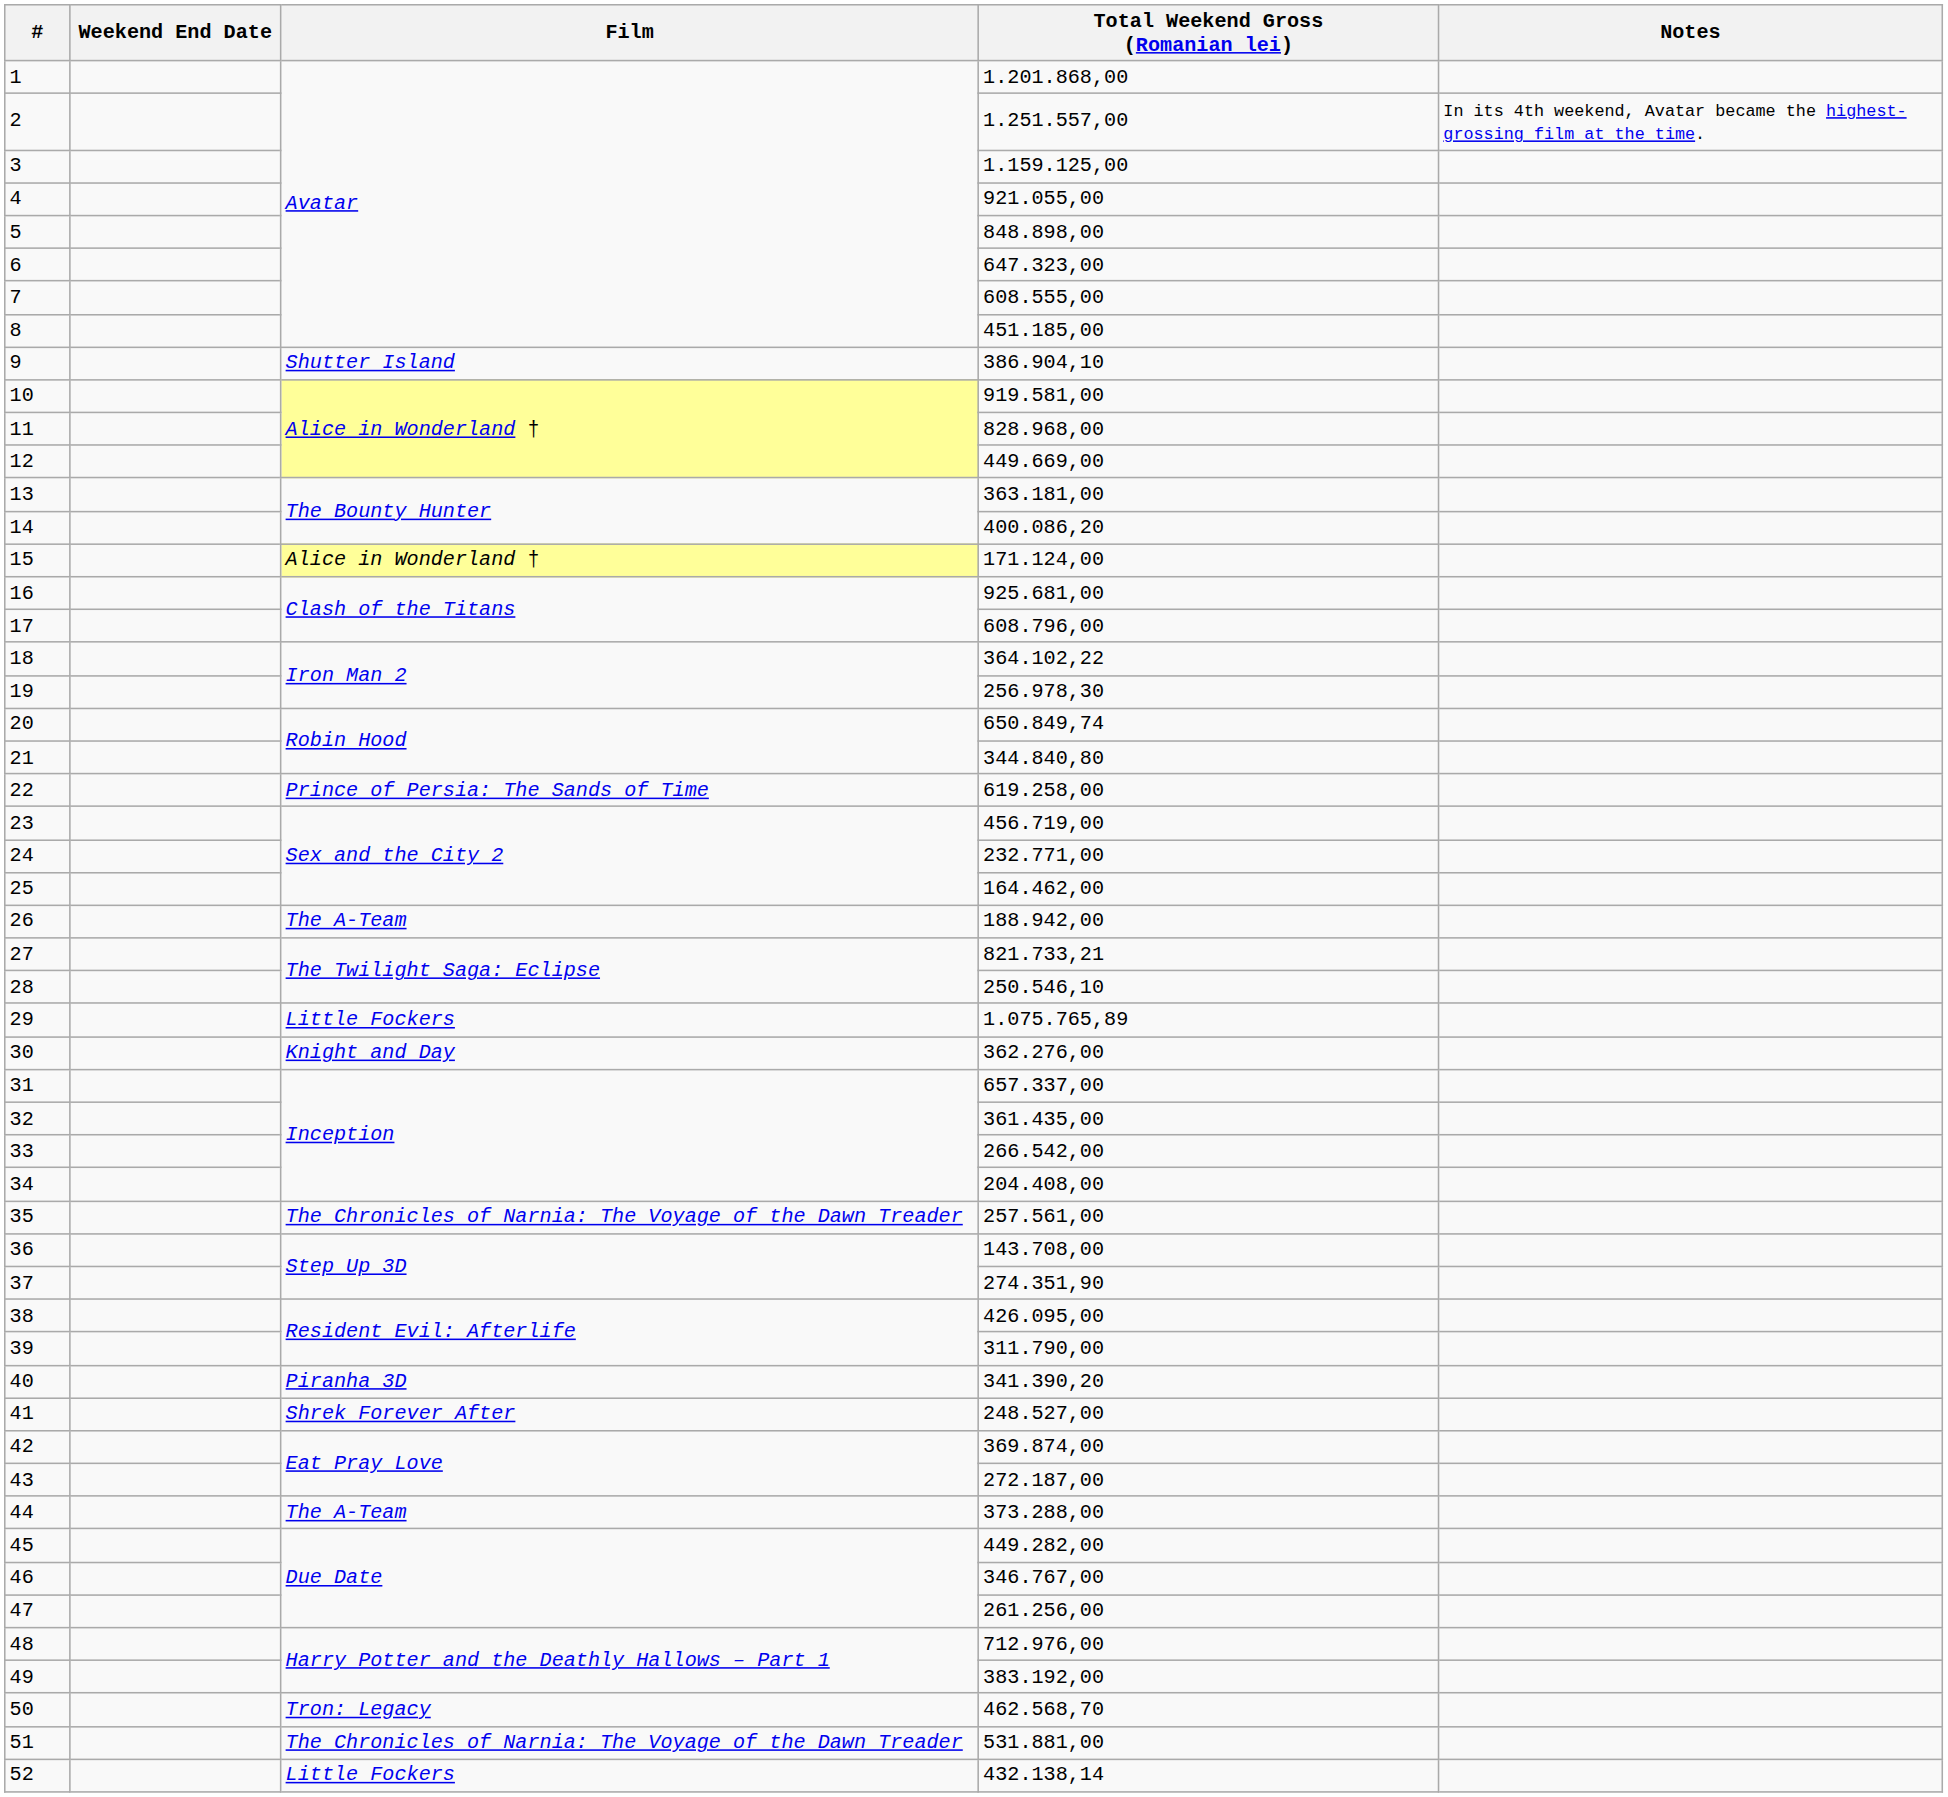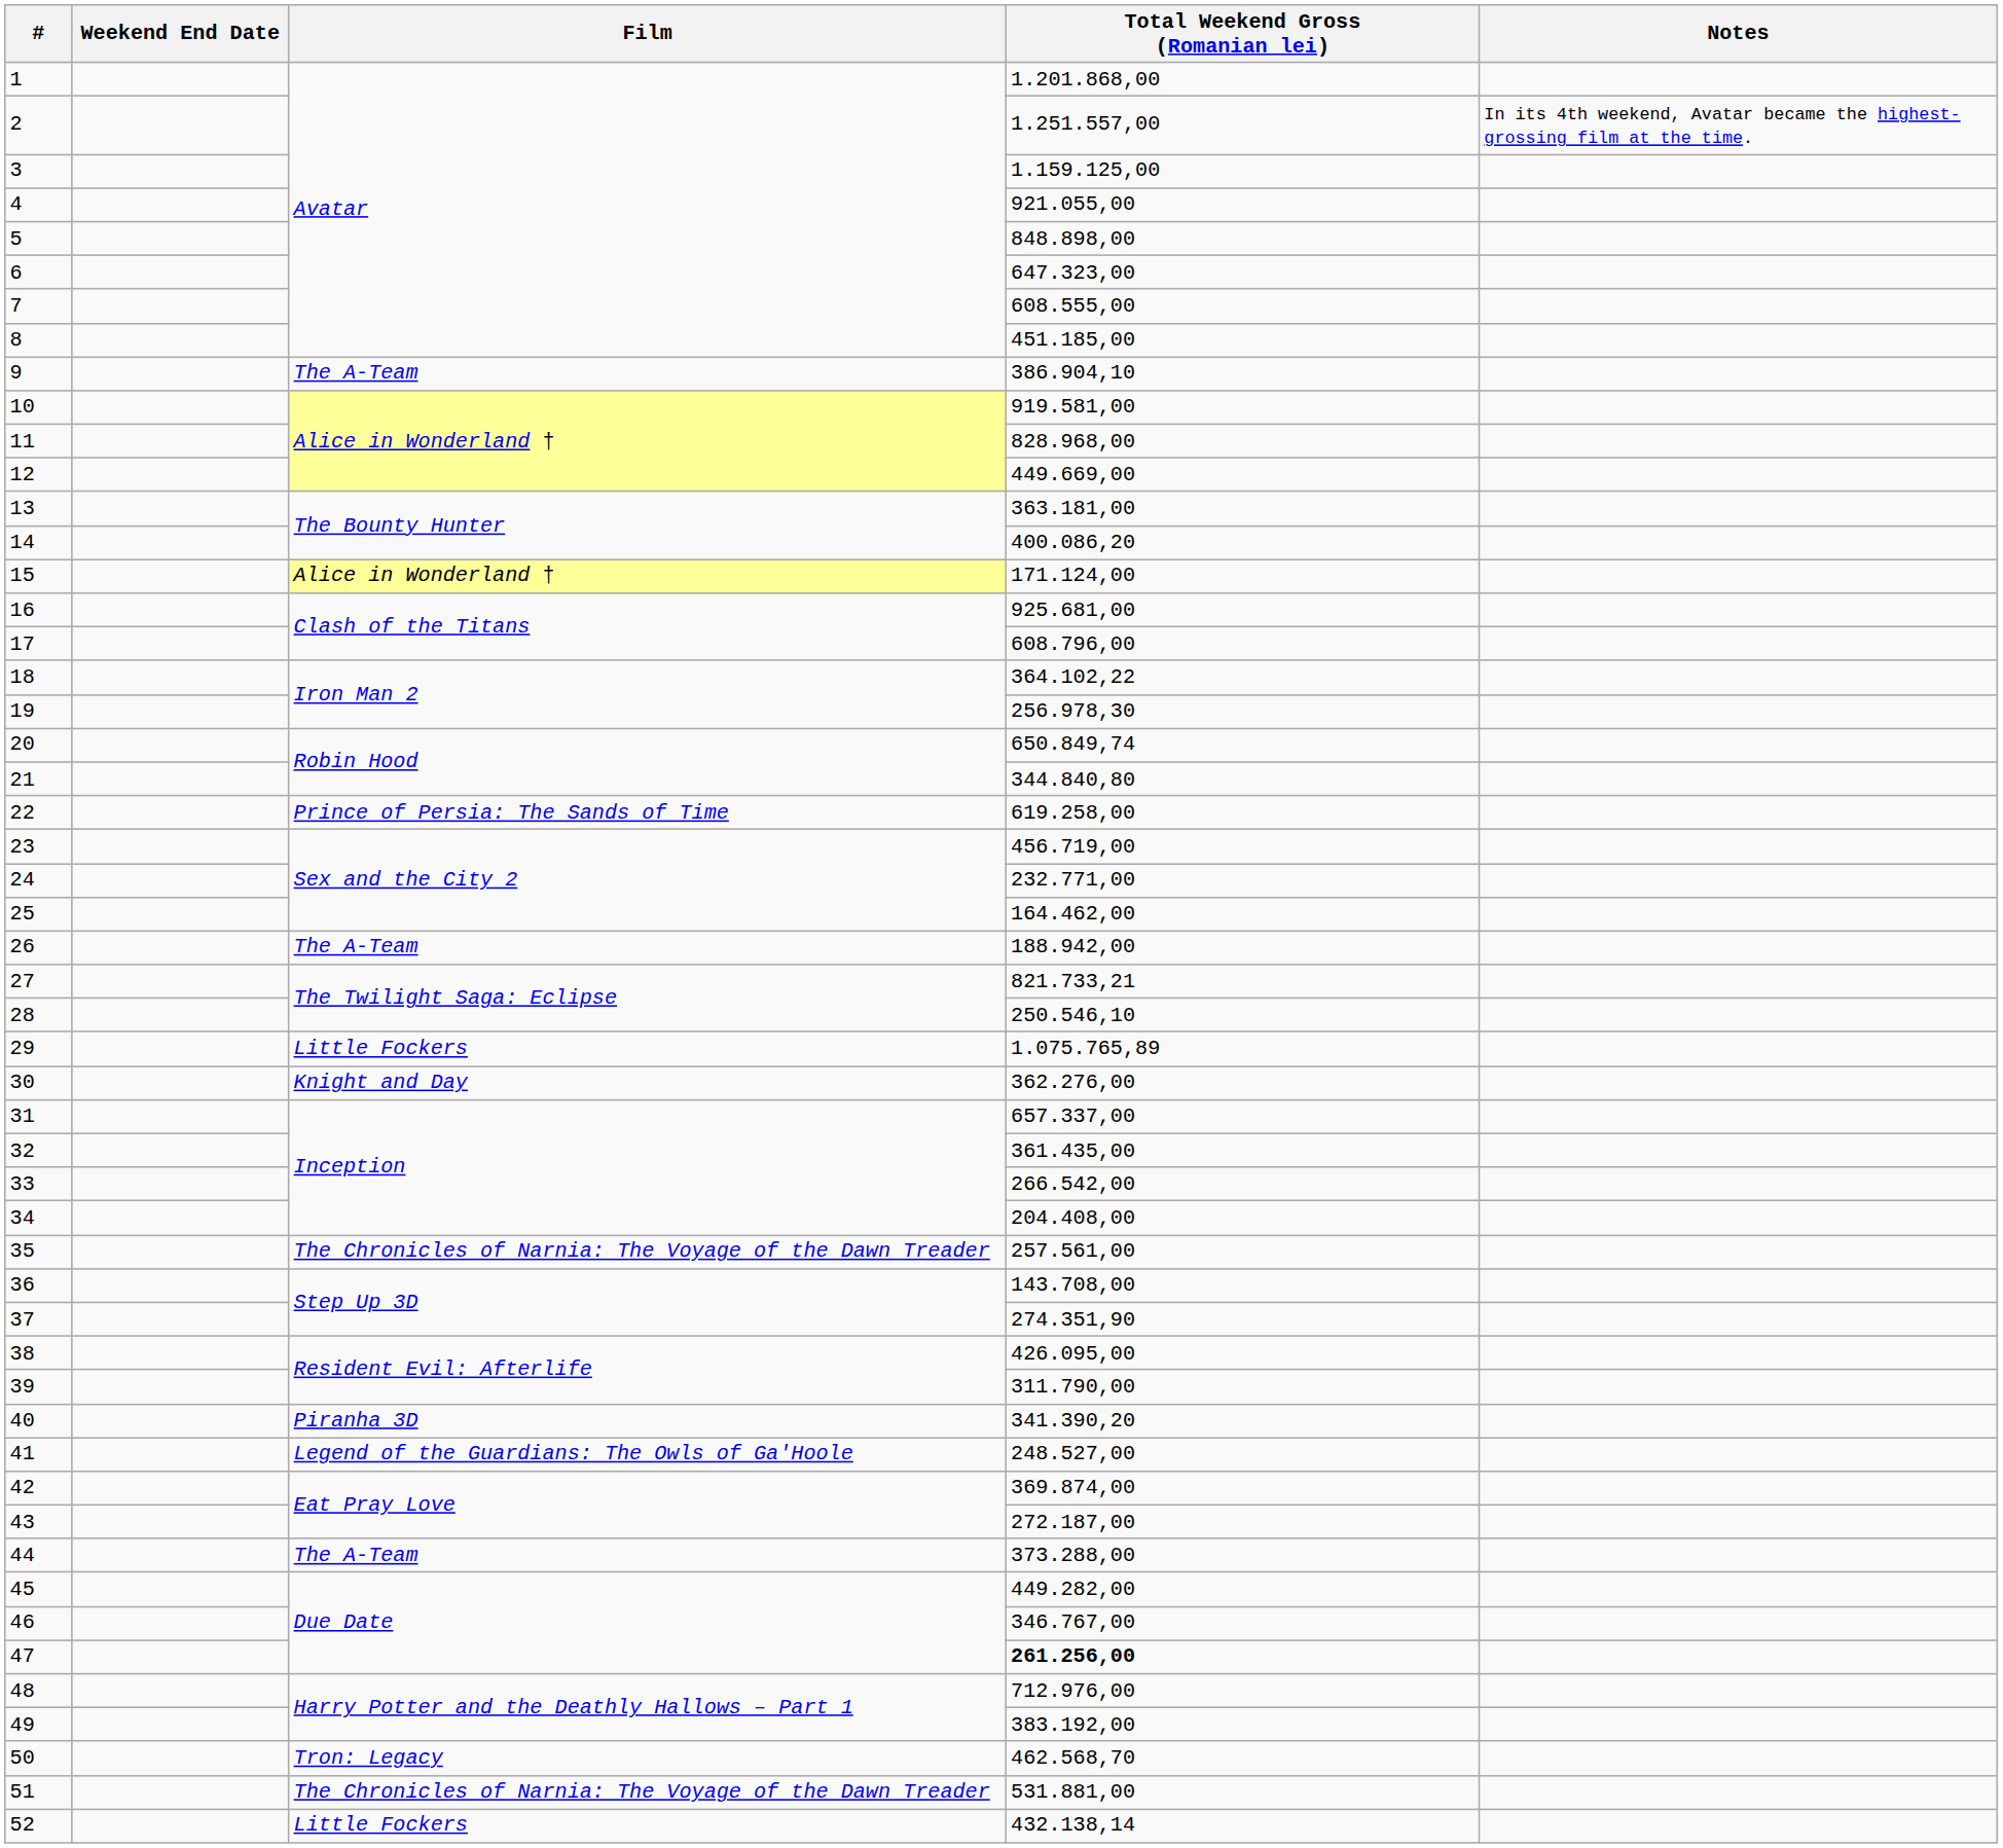 <table class="wikitable sortable">
 <tr>
 <th abbr="Week">#</th>
 <th abbr="Date" style="width:130px">Weekend End Date</th>
 <th width="36%">Film</th>
 <th abbr="Gross">Total Weekend Gross<br>(<a href='#'>Romanian lei</a>)</th>
 <th width="26%">Notes</th>
 </tr>
 <tr>
 <td>1</td>
 <td></td>
 <td rowspan="8"><em><a href='#'>Avatar</a></em></td>
 <td>1.201.868,00</td>
 <td></td>
 </tr>
 <tr>
 <td>2</td>
 <td></td>
 <td>1.251.557,00</td>
 <td><small>In its 4th weekend, Avatar became the <a href='#'>highest-grossing film at the time</a>.</small></td>
 </tr>
 <tr>
 <td>3</td>
 <td></td>
 <td>1.159.125,00</td>
 <td></td>
 </tr>
 <tr>
 <td>4</td>
 <td></td>
 <td> 921.055,00</td>
 <td></td>
 </tr>
 <tr>
 <td>5</td>
 <td></td>
 <td> 848.898,00</td>
 <td></td>
 </tr>
 <tr>
 <td>6</td>
 <td></td>
 <td> 647.323,00</td>
 <td></td>
 </tr>
 <tr>
 <td>7</td>
 <td></td>
 <td> 608.555,00</td>
 <td></td>
 </tr>
 <tr>
 <td>8</td>
 <td></td>
 <td> 451.185,00</td>
 <td></td>
 </tr>
 <tr>
 <td>9</td>
 <td></td>
-<td><em><a href='#'>Shutter Island</a></em></td>
+<td><em><a href='#'>The A-Team</a></em></td>
 <td> 386.904,10</td>
 <td></td>
 </tr>
 <tr>
 <td>10</td>
 <td></td>
 <td rowspan="3" style="background-color:#FFFF99"><em><a href='#'>Alice in Wonderland</a></em> †</td>
 <td> 919.581,00</td>
 <td></td>
 </tr>
 <tr>
 <td>11</td>
 <td></td>
 <td> 828.968,00</td>
 <td></td>
 </tr>
 <tr>
 <td>12</td>
 <td></td>
 <td> 449.669,00</td>
 <td></td>
 </tr>
 <tr>
 <td>13</td>
 <td></td>
 <td rowspan="2"><em><a href='#'>The Bounty Hunter</a></em></td>
 <td> 363.181,00</td>
 <td></td>
 </tr>
 <tr>
 <td>14</td>
 <td></td>
 <td> 400.086,20</td>
 <td></td>
 </tr>
 <tr>
 <td>15</td>
 <td></td>
 <td style="background-color:#FFFF99"><em>Alice in Wonderland</em> †</td>
 <td> 171.124,00</td>
 <td></td>
 </tr>
 <tr>
 <td>16</td>
 <td></td>
 <td rowspan="2"><em><a href='#'>Clash of the Titans</a></em></td>
 <td> 925.681,00</td>
 <td></td>
 </tr>
 <tr>
 <td>17</td>
 <td></td>
 <td> 608.796,00</td>
 <td></td>
 </tr>
 <tr>
 <td>18</td>
 <td></td>
 <td rowspan="2"><em><a href='#'>Iron Man 2</a></em></td>
 <td> 364.102,22</td>
 <td></td>
 </tr>
 <tr>
 <td>19</td>
 <td></td>
 <td> 256.978,30</td>
 <td></td>
 </tr>
 <tr>
 <td>20</td>
 <td></td>
 <td rowspan="2"><em><a href='#'>Robin Hood</a></em></td>
 <td> 650.849,74</td>
 <td></td>
 </tr>
 <tr>
 <td>21</td>
 <td></td>
 <td> 344.840,80</td>
 <td></td>
 </tr>
 <tr>
 <td>22</td>
 <td></td>
 <td><em><a href='#'>Prince of Persia: The Sands of Time</a></em></td>
 <td> 619.258,00</td>
 <td></td>
 </tr>
 <tr>
 <td>23</td>
 <td></td>
 <td rowspan="3"><em><a href='#'>Sex and the City 2</a></em></td>
 <td> 456.719,00</td>
 <td></td>
 </tr>
 <tr>
 <td>24</td>
 <td></td>
 <td> 232.771,00</td>
 <td></td>
 </tr>
 <tr>
 <td>25</td>
 <td></td>
 <td> 164.462,00</td>
 <td></td>
 </tr>
 <tr>
 <td>26</td>
 <td></td>
 <td><em><a href='#'>The A-Team</a></em></td>
 <td> 188.942,00</td>
 <td></td>
 </tr>
 <tr>
 <td>27</td>
 <td></td>
 <td rowspan="2"><em><a href='#'>The Twilight Saga: Eclipse</a></em></td>
 <td> 821.733,21</td>
 <td></td>
 </tr>
 <tr>
 <td>28</td>
 <td></td>
 <td> 250.546,10</td>
 <td></td>
 </tr>
 <tr>
 <td>29</td>
 <td></td>
 <td><em><a href='#'>Little Fockers</a></em></td>
 <td>1.075.765,89</td>
 <td></td>
 </tr>
 <tr>
 <td>30</td>
 <td></td>
 <td><em><a href='#'>Knight and Day</a></em></td>
 <td> 362.276,00</td>
 <td></td>
 </tr>
 <tr>
 <td>31</td>
 <td></td>
 <td rowspan="4"><em><a href='#'>Inception</a></em></td>
 <td> 657.337,00</td>
 <td></td>
 </tr>
 <tr>
 <td>32</td>
 <td></td>
 <td> 361.435,00</td>
 <td></td>
 </tr>
 <tr>
 <td>33</td>
 <td></td>
 <td> 266.542,00</td>
 <td></td>
 </tr>
 <tr>
 <td>34</td>
 <td></td>
 <td> 204.408,00</td>
 <td></td>
 </tr>
 <tr>
 <td>35</td>
 <td></td>
 <td><em><a href='#'>The Chronicles of Narnia: The Voyage of the Dawn Treader</a></em></td>
 <td> 257.561,00</td>
 <td></td>
 </tr>
 <tr>
 <td>36</td>
 <td></td>
 <td rowspan="2"><em><a href='#'>Step Up 3D</a></em></td>
 <td> 143.708,00</td>
 <td></td>
 </tr>
 <tr>
 <td>37</td>
 <td></td>
 <td> 274.351,90</td>
 <td></td>
 </tr>
 <tr>
 <td>38</td>
 <td></td>
 <td rowspan="2"><em><a href='#'>Resident Evil: Afterlife</a></em></td>
 <td> 426.095,00</td>
 <td></td>
 </tr>
 <tr>
 <td>39</td>
 <td></td>
 <td> 311.790,00</td>
 <td></td>
 </tr>
 <tr>
 <td>40</td>
 <td></td>
 <td><em><a href='#'>Piranha 3D</a></em></td>
 <td> 341.390,20</td>
 <td></td>
 </tr>
 <tr>
 <td>41</td>
 <td></td>
-<td><em><a href='#'>Shrek Forever After</a></em></td>
+<td><em><a href='#'>Legend of the Guardians: The Owls of Ga'Hoole</a></em></td>
 <td> 248.527,00</td>
 <td></td>
 </tr>
 <tr>
 <td>42</td>
 <td></td>
 <td rowspan="2"><em><a href='#'>Eat Pray Love</a></em></td>
 <td> 369.874,00</td>
 <td></td>
 </tr>
 <tr>
 <td>43</td>
 <td></td>
 <td> 272.187,00</td>
 <td></td>
 </tr>
 <tr>
 <td>44</td>
 <td></td>
 <td><em><a href='#'>The A-Team</a></em></td>
 <td> 373.288,00</td>
 <td></td>
 </tr>
 <tr>
 <td>45</td>
 <td></td>
 <td rowspan="3"><em><a href='#'>Due Date</a></em></td>
 <td> 449.282,00</td>
 <td></td>
 </tr>
 <tr>
 <td>46</td>
 <td></td>
 <td> 346.767,00</td>
 <td></td>
 </tr>
 <tr>
 <td>47</td>
 <td></td>
-<td> 261.256,00</td>
+<td><strong> 261.256,00</strong></td>
 <td></td>
 </tr>
 <tr>
 <td>48</td>
 <td></td>
 <td rowspan="2"><em><a href='#'>Harry Potter and the Deathly Hallows – Part 1</a></em></td>
 <td> 712.976,00</td>
 <td></td>
 </tr>
 <tr>
 <td>49</td>
 <td></td>
 <td> 383.192,00</td>
 <td></td>
 </tr>
 <tr>
 <td>50</td>
 <td></td>
 <td><em><a href='#'>Tron: Legacy</a></em></td>
 <td> 462.568,70</td>
 <td></td>
 </tr>
 <tr>
 <td>51</td>
 <td></td>
 <td><em><a href='#'>The Chronicles of Narnia: The Voyage of the Dawn Treader</a></em></td>
 <td> 531.881,00</td>
 <td></td>
 </tr>
 <tr>
 <td>52</td>
 <td></td>
 <td><em><a href='#'>Little Fockers</a></em></td>
 <td> 432.138,14</td>
 <td></td>
 </tr>
 </table>
